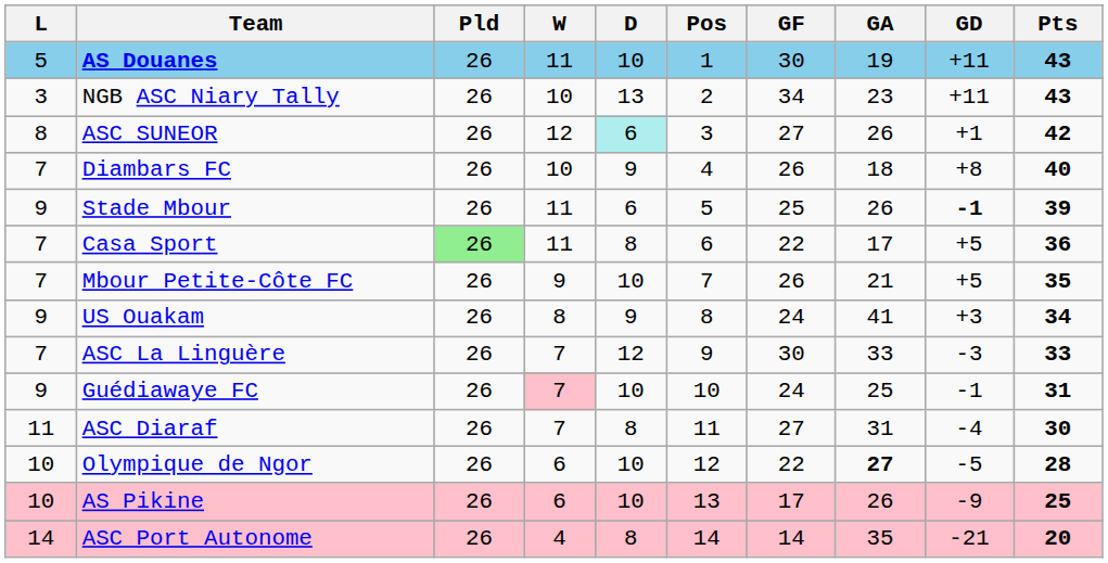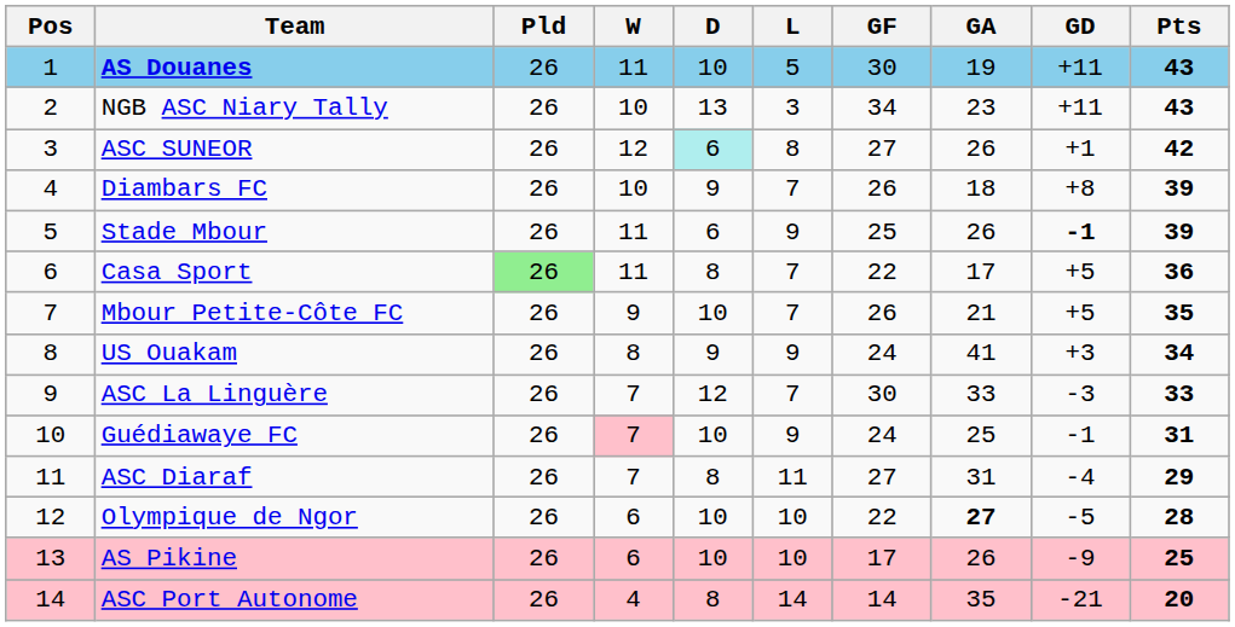 <table class="wikitable" style="text-align: center;">
 <tr>
-<th style="width: 35px;">L</th>
+<th style="width: 40px;">Pos</th>
 <th style="width: 200px;">Team</th>
 <th style="width: 45px;">Pld</th>
 <th style="width: 35px;">W</th>
 <th style="width: 35px;">D</th>
-<th style="width: 40px;">Pos</th>
+<th style="width: 35px;">L</th>
 <th style="width: 45px;">GF</th>
 <th style="width: 45px;">GA</th>
 <th style="width: 45px;">GD</th>
 <th style="width: 45px;">Pts</th>
 </tr>
 <tr style="background:#87ceeb;">
-<td>5</td>
+<td>1</td>
 <td style="text-align: left;"><strong><a href='#'>AS Douanes</a></strong></td>
 <td>26</td>
 <td>11</td>
 <td>10</td>
-<td>1</td>
+<td>5</td>
 <td>30</td>
 <td>19</td>
 <td>+11</td>
 <td><strong>43</strong></td>
 </tr>
 <tr>
-<td>3</td>
+<td>2</td>
 <td style="text-align: left;">NGB <a href='#'>ASC Niary Tally</a></td>
 <td>26</td>
 <td>10</td>
 <td>13</td>
-<td>2</td>
+<td>3</td>
 <td>34</td>
 <td>23</td>
 <td>+11</td>
 <td><strong>43</strong></td>
 </tr>
 <tr>
-<td>8</td>
+<td>3</td>
 <td style="text-align: left;"><a href='#'>ASC SUNEOR</a></td>
 <td>26</td>
 <td>12</td>
 <td style="background: paleturquoise;">6</td>
-<td>3</td>
+<td>8</td>
 <td>27</td>
 <td>26</td>
 <td>+1</td>
 <td><strong>42</strong></td>
 </tr>
 <tr>
-<td>7</td>
+<td>4</td>
 <td style="text-align: left;"><a href='#'>Diambars FC</a></td>
 <td>26</td>
 <td>10</td>
 <td>9</td>
-<td>4</td>
+<td>7</td>
 <td>26</td>
 <td>18</td>
 <td>+8</td>
-<td><strong>40</strong></td>
+<td><strong>39</strong></td>
 </tr>
 <tr>
-<td>9</td>
+<td>5</td>
 <td style="text-align: left;"><a href='#'>Stade Mbour</a></td>
 <td>26</td>
 <td>11</td>
 <td>6</td>
-<td>5</td>
+<td>9</td>
 <td>25</td>
 <td>26</td>
 <td><strong>-1</strong></td>
 <td><strong>39</strong></td>
 </tr>
 <tr>
-<td>7</td>
+<td>6</td>
 <td style="text-align: left;"><a href='#'>Casa Sport</a></td>
 <td style="background: lightgreen;">26</td>
 <td>11</td>
 <td>8</td>
-<td>6</td>
+<td>7</td>
 <td>22</td>
 <td>17</td>
 <td>+5</td>
 <td><strong>36</strong></td>
 </tr>
 <tr>
 <td>7</td>
 <td style="text-align: left;"><a href='#'>Mbour Petite-Côte FC</a></td>
 <td>26</td>
 <td>9</td>
 <td>10</td>
 <td>7</td>
 <td>26</td>
 <td>21</td>
 <td>+5</td>
 <td><strong>35</strong></td>
 </tr>
 <tr>
-<td>9</td>
+<td>8</td>
 <td style="text-align: left;"><a href='#'>US Ouakam</a></td>
 <td>26</td>
 <td>8</td>
 <td>9</td>
-<td>8</td>
+<td>9</td>
 <td>24</td>
 <td>41</td>
 <td>+3</td>
 <td><strong>34</strong></td>
 </tr>
 <tr>
-<td>7</td>
+<td>9</td>
 <td style="text-align: left;"><a href='#'>ASC La Linguère</a></td>
 <td>26</td>
 <td>7</td>
 <td>12</td>
-<td>9</td>
+<td>7</td>
 <td>30</td>
 <td>33</td>
 <td>-3</td>
 <td><strong>33</strong></td>
 </tr>
 <tr>
-<td>9</td>
+<td>10</td>
 <td style="text-align: left;"><a href='#'>Guédiawaye FC</a></td>
 <td>26</td>
 <td style="background: pink;">7</td>
 <td>10</td>
-<td>10</td>
+<td>9</td>
 <td>24</td>
 <td>25</td>
 <td>-1</td>
 <td><strong>31</strong></td>
 </tr>
 <tr>
 <td>11</td>
 <td style="text-align: left;"><a href='#'>ASC Diaraf</a></td>
 <td>26</td>
 <td>7</td>
 <td>8</td>
 <td>11</td>
 <td>27</td>
 <td>31</td>
 <td>-4</td>
-<td><strong>30</strong></td>
+<td><strong>29</strong></td>
 </tr>
 <tr>
-<td>10</td>
+<td>12</td>
 <td style="text-align: left;"><a href='#'>Olympique de Ngor</a></td>
 <td>26</td>
 <td>6</td>
 <td>10</td>
-<td>12</td>
+<td>10</td>
 <td>22</td>
 <td><strong>27</strong></td>
 <td>-5</td>
 <td><strong>28</strong></td>
 </tr>
 <tr style="background:#ffc0cb;">
-<td>10</td>
+<td>13</td>
 <td style="text-align: left;"><a href='#'>AS Pikine</a></td>
 <td>26</td>
 <td>6</td>
 <td>10</td>
-<td>13</td>
+<td>10</td>
 <td>17</td>
 <td>26</td>
 <td>-9</td>
 <td><strong>25</strong></td>
 </tr>
 <tr style="background:#ffc0cb;">
 <td>14</td>
 <td style="text-align: left;"><a href='#'>ASC Port Autonome</a></td>
 <td>26</td>
 <td>4</td>
 <td>8</td>
 <td>14</td>
 <td>14</td>
 <td>35</td>
 <td>-21</td>
 <td><strong>20</strong></td>
 </tr>
 </table>
